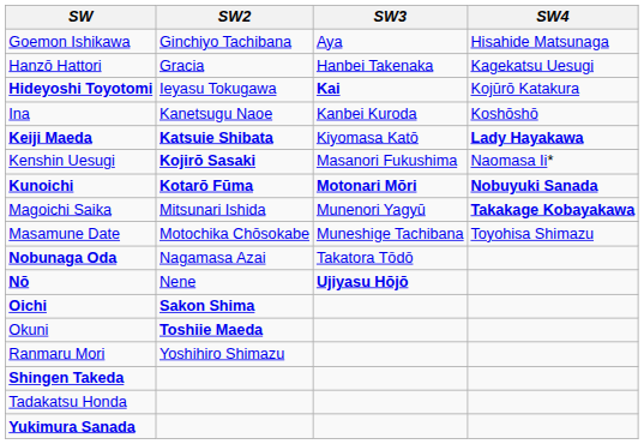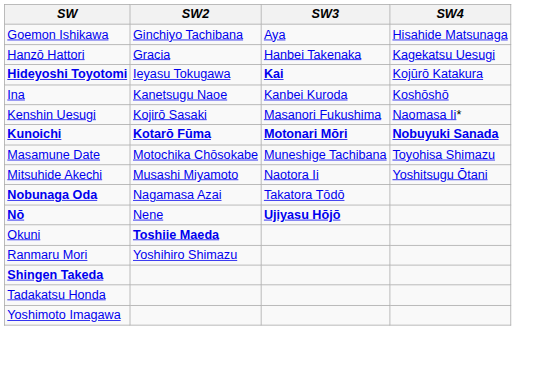 <table class="wikitable sortable">
 <tr>
 <th><em>SW</em></th>
 <th><em>SW2</em></th>
 <th><em>SW3</em></th>
 <th><em>SW4</em></th>
 </tr>
 <tr>
 <td><a href='#'>Goemon Ishikawa</a></td>
 <td><a href='#'>Ginchiyo Tachibana</a></td>
 <td><a href='#'>Aya</a></td>
 <td><a href='#'>Hisahide Matsunaga</a></td>
 </tr>
 <tr>
 <td><a href='#'>Hanzō Hattori</a></td>
 <td><a href='#'>Gracia</a></td>
 <td><a href='#'>Hanbei Takenaka</a></td>
 <td><a href='#'>Kagekatsu Uesugi</a></td>
 </tr>
 <tr>
 <td><strong><a href='#'>Hideyoshi Toyotomi</a></strong></td>
 <td><a href='#'>Ieyasu Tokugawa</a></td>
 <td><strong><a href='#'>Kai</a></strong></td>
 <td><a href='#'>Kojūrō Katakura</a></td>
 </tr>
 <tr>
 <td><a href='#'>Ina</a></td>
 <td><a href='#'>Kanetsugu Naoe</a></td>
 <td><a href='#'>Kanbei Kuroda</a></td>
 <td><a href='#'>Koshōshō</a></td>
 </tr>
 <tr>
-<td><strong><a href='#'>Keiji Maeda</a></strong></td>
-<td><strong><a href='#'>Katsuie Shibata</a></strong></td>
-<td><a href='#'>Kiyomasa Katō</a></td>
-<td><strong><a href='#'>Lady Hayakawa</a></strong></td>
-</tr>
-<tr>
 <td><a href='#'>Kenshin Uesugi</a></td>
-<td><strong><a href='#'>Kojirō Sasaki</a></strong></td>
+<td><a href='#'>Kojirō Sasaki</a></td>
 <td><a href='#'>Masanori Fukushima</a></td>
 <td><a href='#'>Naomasa Ii</a>*</td>
 </tr>
 <tr>
 <td><strong><a href='#'>Kunoichi</a></strong></td>
 <td><strong><a href='#'>Kotarō Fūma</a></strong></td>
 <td><strong><a href='#'>Motonari Mōri</a></strong></td>
 <td><strong><a href='#'>Nobuyuki Sanada</a></strong></td>
 </tr>
 <tr>
-<td><a href='#'>Magoichi Saika</a></td>
-<td><a href='#'>Mitsunari Ishida</a></td>
-<td><a href='#'>Munenori Yagyū</a></td>
-<td><strong><a href='#'>Takakage Kobayakawa</a></strong></td>
-</tr>
-<tr>
 <td><a href='#'>Masamune Date</a></td>
 <td><a href='#'>Motochika Chōsokabe</a></td>
 <td><a href='#'>Muneshige Tachibana</a></td>
 <td><a href='#'>Toyohisa Shimazu</a></td>
+</tr>
+<tr>
+<td><a href='#'>Mitsuhide Akechi</a></td>
+<td><a href='#'>Musashi Miyamoto</a></td>
+<td><a href='#'>Naotora Ii</a></td>
+<td><a href='#'>Yoshitsugu Ōtani</a></td>
 </tr>
 <tr>
 <td><strong><a href='#'>Nobunaga Oda</a></strong></td>
 <td><a href='#'>Nagamasa Azai</a></td>
 <td><a href='#'>Takatora Tōdō</a></td>
 <td></td>
 </tr>
 <tr>
 <td><strong><a href='#'>Nō</a></strong></td>
 <td><a href='#'>Nene</a></td>
 <td><strong><a href='#'>Ujiyasu Hōjō</a></strong></td>
-<td></td>
-</tr>
-<tr>
-<td><strong><a href='#'>Oichi</a></strong></td>
-<td><strong><a href='#'>Sakon Shima</a></strong></td>
-<td></td>
 <td></td>
 </tr>
 <tr>
 <td><a href='#'>Okuni</a></td>
 <td><strong><a href='#'>Toshiie Maeda</a></strong></td>
 <td></td>
 <td></td>
 </tr>
 <tr>
 <td><a href='#'>Ranmaru Mori</a></td>
 <td><a href='#'>Yoshihiro Shimazu</a></td>
 <td></td>
 <td></td>
 </tr>
 <tr>
 <td><strong><a href='#'>Shingen Takeda</a></strong></td>
 <td></td>
 <td></td>
 <td></td>
 </tr>
 <tr>
 <td><a href='#'>Tadakatsu Honda</a></td>
 <td></td>
 <td></td>
 <td></td>
 </tr>
 <tr>
-<td><strong><a href='#'>Yukimura Sanada</a></strong></td>
+<td><a href='#'>Yoshimoto Imagawa</a></td>
 <td></td>
 <td></td>
 <td></td>
 </tr>
 </table>
